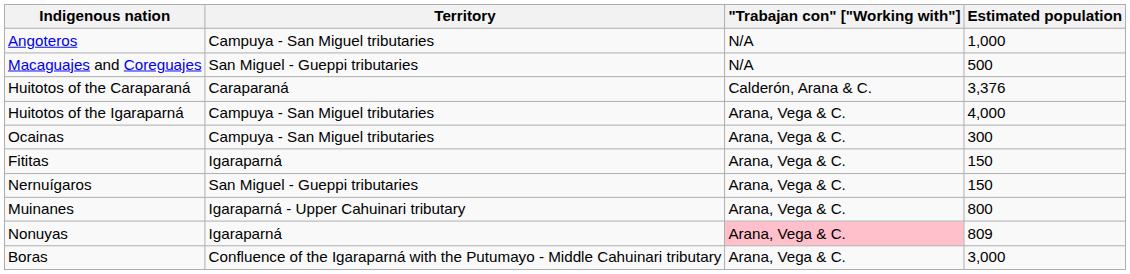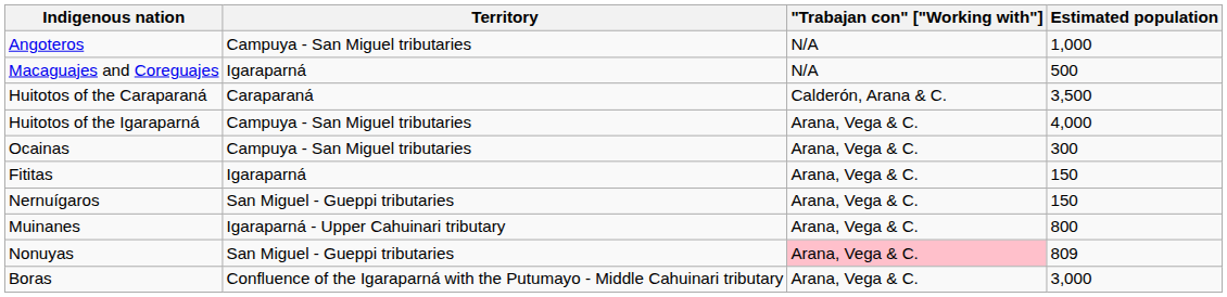 <table class="wikitable">
 <tr>
 <th>Indigenous nation</th>
 <th>Territory</th>
 <th>"Trabajan con" ["Working with"]</th>
 <th>Estimated population</th>
 </tr>
 <tr>
 <td><a href='#'>Angoteros</a></td>
 <td>Campuya - San Miguel tributaries</td>
 <td>N/A</td>
 <td>1,000</td>
 </tr>
 <tr>
 <td><a href='#'>Macaguajes</a> and <a href='#'>Coreguajes</a></td>
-<td>San Miguel - Gueppi tributaries</td>
+<td>Igaraparná</td>
 <td>N/A</td>
 <td>500</td>
 </tr>
 <tr>
 <td>Huitotos of the Caraparaná</td>
 <td>Caraparaná</td>
 <td>Calderón, Arana & C.</td>
-<td>3,376</td>
+<td>3,500</td>
 </tr>
 <tr>
 <td>Huitotos of the Igaraparná</td>
 <td>Campuya - San Miguel tributaries</td>
 <td>Arana, Vega & C.</td>
 <td>4,000</td>
 </tr>
 <tr>
 <td>Ocainas</td>
 <td>Campuya - San Miguel tributaries</td>
 <td>Arana, Vega & C.</td>
 <td>300</td>
 </tr>
 <tr>
 <td>Fititas</td>
 <td>Igaraparná</td>
 <td>Arana, Vega & C.</td>
 <td>150</td>
 </tr>
 <tr>
 <td>Nernuígaros</td>
 <td>San Miguel - Gueppi tributaries</td>
 <td>Arana, Vega & C.</td>
 <td>150</td>
 </tr>
 <tr>
 <td>Muinanes</td>
 <td>Igaraparná - Upper Cahuinari tributary</td>
 <td>Arana, Vega & C.</td>
 <td>800</td>
 </tr>
 <tr>
 <td>Nonuyas</td>
-<td>Igaraparná</td>
+<td>San Miguel - Gueppi tributaries</td>
 <td style="background: pink;">Arana, Vega & C.</td>
 <td>809</td>
 </tr>
 <tr>
 <td>Boras</td>
 <td>Confluence of the Igaraparná with the Putumayo - Middle Cahuinari tributary</td>
 <td>Arana, Vega & C.</td>
 <td>3,000</td>
 </tr>
 </table>
